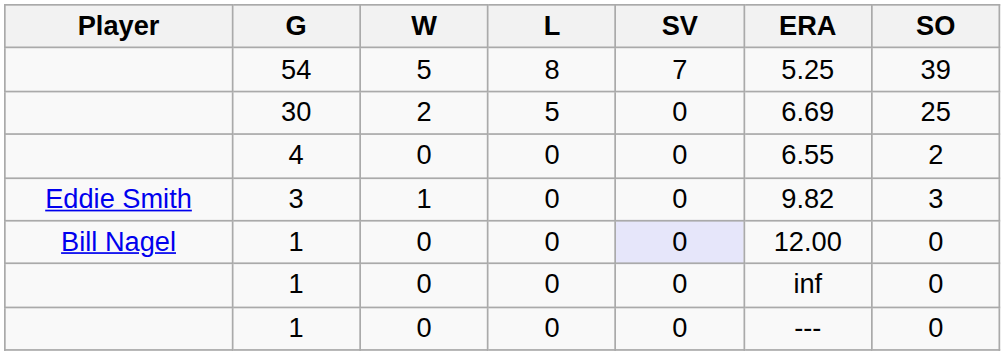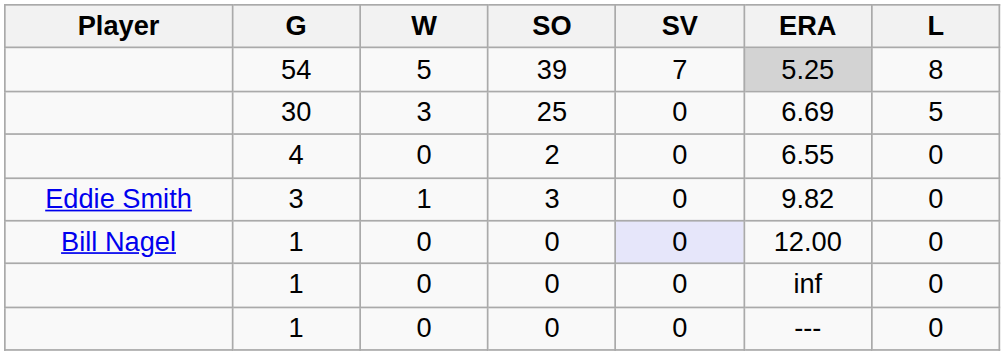 <table class="wikitable sortable">
 <tr>
 <th bgcolor="#DDDDFF" width="16%">Player</th>
 <th bgcolor="#DDDDFF" width="9%">G</th>
 <th bgcolor="#DDDDFF" width="9%">W</th>
-<th bgcolor="#DDDDFF" width="9%">L</th>
+<th bgcolor="#DDDDFF" width="9%">SO</th>
 <th bgcolor="#DDDDFF" width="9%">SV</th>
 <th bgcolor="#DDDDFF" width="9%">ERA</th>
-<th bgcolor="#DDDDFF" width="9%">SO</th>
+<th bgcolor="#DDDDFF" width="9%">L</th>
 </tr>
 <tr align="center">
 <td></td>
 <td>54</td>
 <td>5</td>
+<td>39</td>
+<td>7</td>
+<td style="background: lightgrey;">5.25</td>
 <td>8</td>
-<td>7</td>
-<td>5.25</td>
-<td>39</td>
 </tr>
 <tr align="center">
 <td></td>
 <td>30</td>
-<td>2</td>
-<td>5</td>
+<td>3</td>
+<td>25</td>
 <td>0</td>
 <td>6.69</td>
-<td>25</td>
+<td>5</td>
 </tr>
 <tr align="center">
 <td></td>
 <td>4</td>
 <td>0</td>
-<td>0</td>
+<td>2</td>
 <td>0</td>
 <td>6.55</td>
-<td>2</td>
+<td>0</td>
 </tr>
 <tr align="center">
 <td><a href='#'>Eddie Smith</a></td>
 <td>3</td>
 <td>1</td>
-<td>0</td>
+<td>3</td>
 <td>0</td>
 <td>9.82</td>
-<td>3</td>
+<td>0</td>
 </tr>
 <tr align="center">
 <td><a href='#'>Bill Nagel</a></td>
 <td>1</td>
 <td>0</td>
 <td>0</td>
 <td style="background: lavender;">0</td>
 <td>12.00</td>
 <td>0</td>
 </tr>
 <tr align="center">
 <td></td>
 <td>1</td>
 <td>0</td>
 <td>0</td>
 <td>0</td>
 <td>inf</td>
 <td>0</td>
 </tr>
 <tr align="center">
 <td></td>
 <td>1</td>
 <td>0</td>
 <td>0</td>
 <td>0</td>
 <td>---</td>
 <td>0</td>
 </tr>
 </table>
